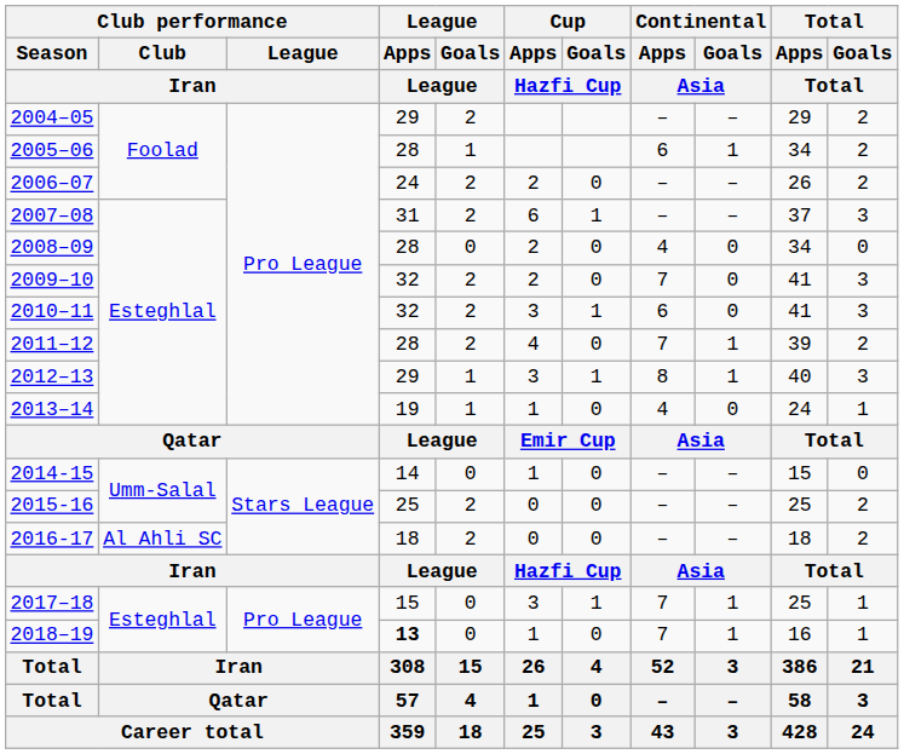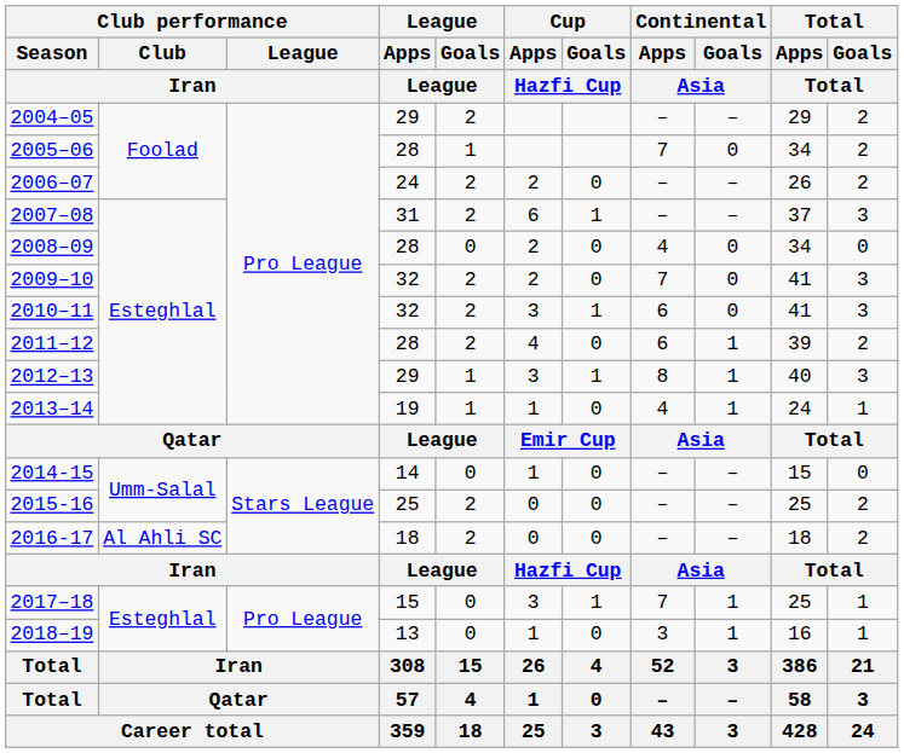 <table class="wikitable" style="text-align:center">
 <tr>
 <th colspan=3>Club performance</th>
 <th colspan=2>League</th>
 <th colspan=2>Cup</th>
 <th colspan=2>Continental</th>
 <th colspan=2>Total</th>
 </tr>
 <tr>
 <th>Season</th>
 <th>Club</th>
 <th>League</th>
 <th>Apps</th>
 <th>Goals</th>
 <th>Apps</th>
 <th>Goals</th>
 <th>Apps</th>
 <th>Goals</th>
 <th>Apps</th>
 <th>Goals</th>
 </tr>
 <tr>
 <th colspan=3>Iran</th>
 <th colspan=2>League</th>
 <th colspan=2><a href='#'>Hazfi Cup</a></th>
 <th colspan=2><a href='#'>Asia</a></th>
 <th colspan=2>Total</th>
 </tr>
 <tr>
 <td><a href='#'>2004–05</a></td>
 <td rowspan="3"><a href='#'>Foolad</a></td>
 <td rowspan="10"><a href='#'>Pro League</a></td>
 <td>29</td>
 <td>2</td>
 <td></td>
 <td></td>
 <td>–</td>
 <td>–</td>
 <td>29</td>
 <td>2</td>
 </tr>
 <tr>
 <td><a href='#'>2005–06</a></td>
 <td>28</td>
 <td>1</td>
 <td></td>
 <td></td>
-<td>6</td>
-<td>1</td>
+<td>7</td>
+<td>0</td>
 <td>34</td>
 <td>2</td>
 </tr>
 <tr>
 <td><a href='#'>2006–07</a></td>
 <td>24</td>
 <td>2</td>
 <td>2</td>
 <td>0</td>
 <td>–</td>
 <td>–</td>
 <td>26</td>
 <td>2</td>
 </tr>
 <tr>
 <td><a href='#'>2007–08</a></td>
 <td rowspan="7"><a href='#'>Esteghlal</a></td>
 <td>31</td>
 <td>2</td>
 <td>6</td>
 <td>1</td>
 <td>–</td>
 <td>–</td>
 <td>37</td>
 <td>3</td>
 </tr>
 <tr>
 <td><a href='#'>2008–09</a></td>
 <td>28</td>
 <td>0</td>
 <td>2</td>
 <td>0</td>
 <td>4</td>
 <td>0</td>
 <td>34</td>
 <td>0</td>
 </tr>
 <tr>
 <td><a href='#'>2009–10</a></td>
 <td>32</td>
 <td>2</td>
 <td>2</td>
 <td>0</td>
 <td>7</td>
 <td>0</td>
 <td>41</td>
 <td>3</td>
 </tr>
 <tr>
 <td><a href='#'>2010–11</a></td>
 <td>32</td>
 <td>2</td>
 <td>3</td>
 <td>1</td>
 <td>6</td>
 <td>0</td>
 <td>41</td>
 <td>3</td>
 </tr>
 <tr>
 <td><a href='#'>2011–12</a></td>
 <td>28</td>
 <td>2</td>
 <td>4</td>
 <td>0</td>
-<td>7</td>
+<td>6</td>
 <td>1</td>
 <td>39</td>
 <td>2</td>
 </tr>
 <tr>
 <td><a href='#'>2012–13</a></td>
 <td>29</td>
 <td>1</td>
 <td>3</td>
 <td>1</td>
 <td>8</td>
 <td>1</td>
 <td>40</td>
 <td>3</td>
 </tr>
 <tr>
 <td><a href='#'>2013–14</a></td>
 <td>19</td>
 <td>1</td>
 <td>1</td>
 <td>0</td>
 <td>4</td>
-<td>0</td>
+<td>1</td>
 <td>24</td>
 <td>1</td>
 </tr>
 <tr>
 <th colspan=3>Qatar</th>
 <th colspan=2>League</th>
 <th colspan=2><a href='#'>Emir Cup</a></th>
 <th colspan=2><a href='#'>Asia</a></th>
 <th colspan=2>Total</th>
 </tr>
 <tr>
 <td><a href='#'>2014-15</a></td>
 <td rowspan="2"><a href='#'>Umm-Salal</a></td>
 <td rowspan="3"><a href='#'>Stars League</a></td>
 <td>14</td>
 <td>0</td>
 <td>1</td>
 <td>0</td>
 <td>–</td>
 <td>–</td>
 <td>15</td>
 <td>0</td>
 </tr>
 <tr>
 <td><a href='#'>2015-16</a></td>
 <td>25</td>
 <td>2</td>
 <td>0</td>
 <td>0</td>
 <td>–</td>
 <td>–</td>
 <td>25</td>
 <td>2</td>
 </tr>
 <tr>
 <td><a href='#'>2016-17</a></td>
 <td><a href='#'>Al Ahli SC</a></td>
 <td>18</td>
 <td>2</td>
 <td>0</td>
 <td>0</td>
 <td>–</td>
 <td>–</td>
 <td>18</td>
 <td>2</td>
 </tr>
 <tr>
 <th colspan=3>Iran</th>
 <th colspan=2>League</th>
 <th colspan=2><a href='#'>Hazfi Cup</a></th>
 <th colspan=2><a href='#'>Asia</a></th>
 <th colspan=2>Total</th>
 </tr>
 <tr>
 <td><a href='#'>2017–18</a></td>
 <td rowspan="2"><a href='#'>Esteghlal</a></td>
 <td rowspan="2"><a href='#'>Pro League</a></td>
 <td>15</td>
 <td>0</td>
 <td>3</td>
 <td>1</td>
 <td>7</td>
 <td>1</td>
 <td>25</td>
 <td>1</td>
 </tr>
 <tr>
 <td><a href='#'>2018–19</a></td>
-<td><strong>13</strong></td>
+<td>13</td>
 <td>0</td>
 <td>1</td>
 <td>0</td>
-<td>7</td>
+<td>3</td>
 <td>1</td>
 <td>16</td>
 <td>1</td>
 </tr>
 <tr>
 <th>Total</th>
 <th colspan="2">Iran</th>
 <th>308</th>
 <th>15</th>
 <th>26</th>
 <th>4</th>
 <th>52</th>
 <th>3</th>
 <th>386</th>
 <th>21</th>
 </tr>
 <tr>
 <th>Total</th>
 <th colspan=2>Qatar</th>
 <th>57</th>
 <th>4</th>
 <th>1</th>
 <th>0</th>
 <th>–</th>
 <th>–</th>
 <th>58</th>
 <th>3</th>
 </tr>
 <tr>
 <th colspan=3>Career total</th>
 <th>359</th>
 <th>18</th>
 <th>25</th>
 <th>3</th>
 <th>43</th>
 <th>3</th>
 <th>428</th>
 <th>24</th>
 </tr>
 </table>
